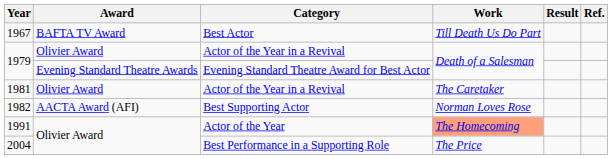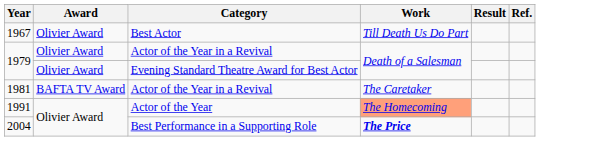 <table class="wikitable">
 <tr>
 <th>Year</th>
 <th>Award</th>
 <th>Category</th>
 <th>Work</th>
 <th>Result</th>
 <th>Ref.</th>
 </tr>
 <tr>
 <td>1967</td>
-<td><a href='#'>BAFTA TV Award</a></td>
+<td><a href='#'>Olivier Award</a></td>
 <td><a href='#'>Best Actor</a></td>
 <td><em><a href='#'>Till Death Us Do Part</a></em></td>
 <td></td>
 <td></td>
 </tr>
 <tr>
 <td rowspan=2>1979</td>
 <td><a href='#'>Olivier Award</a></td>
 <td><a href='#'>Actor of the Year in a Revival</a></td>
 <td rowspan=2><em><a href='#'>Death of a Salesman</a></em></td>
 <td></td>
 <td></td>
 </tr>
 <tr>
-<td><a href='#'>Evening Standard Theatre Awards</a></td>
+<td><a href='#'>Olivier Award</a></td>
 <td><a href='#'>Evening Standard Theatre Award for Best Actor</a></td>
 <td></td>
 <td></td>
 </tr>
 <tr>
 <td>1981</td>
-<td><a href='#'>Olivier Award</a></td>
+<td><a href='#'>BAFTA TV Award</a></td>
 <td><a href='#'>Actor of the Year in a Revival</a></td>
 <td><a href='#'><em>The Caretaker</em></a></td>
-<td></td>
-<td></td>
-</tr>
-<tr>
-<td>1982</td>
-<td><a href='#'>AACTA Award</a> (AFI)</td>
-<td><a href='#'>Best Supporting Actor</a></td>
-<td><em><a href='#'>Norman Loves Rose</a></em></td>
 <td></td>
 <td></td>
 </tr>
 <tr>
 <td>1991</td>
 <td rowspan="2">Olivier Award</td>
 <td><a href='#'>Actor of the Year</a></td>
 <td style="background: lightsalmon;"><em><a href='#'>The Homecoming</a></em></td>
 <td></td>
 <td></td>
 </tr>
 <tr>
 <td>2004</td>
 <td><a href='#'>Best Performance in a Supporting Role</a></td>
-<td><em><a href='#'>The Price</a></em></td>
+<td><strong><em><a href='#'>The Price</a></em></strong></td>
 <td></td>
 <td></td>
 </tr>
 </table>
